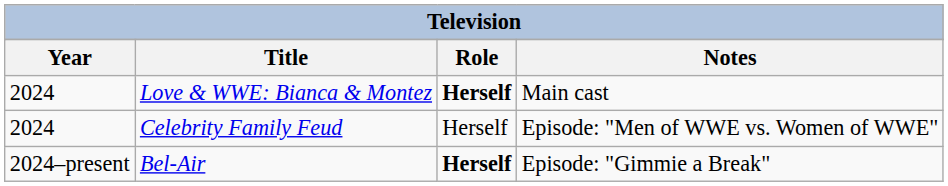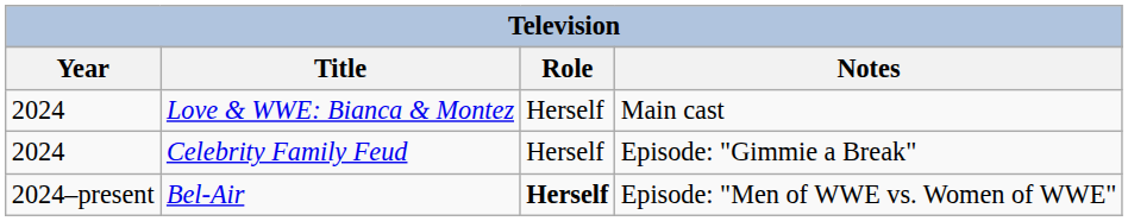 <table class="wikitable">
 <tr style="background:#ccc; text-align:center;">
 <th colspan="4" style="background: LightSteelBlue;">Television</th>
 </tr>
 <tr style="background:#ccc; text-align:center;">
 </tr>
 <tr>
 <th>Year</th>
 <th>Title</th>
 <th>Role</th>
 <th class="unsortable">Notes</th>
 </tr>
 <tr>
 <td>2024</td>
 <td><em><a href='#'>Love & WWE: Bianca & Montez</a></em></td>
-<td><strong>Herself</strong></td>
+<td>Herself</td>
 <td>Main cast</td>
 </tr>
 <tr>
 <td>2024</td>
 <td><em><a href='#'>Celebrity Family Feud</a></em></td>
 <td>Herself</td>
-<td>Episode: "Men of WWE vs. Women of WWE"</td>
+<td>Episode: "Gimmie a Break"</td>
 </tr>
 <tr>
 <td>2024–present</td>
 <td><em><a href='#'>Bel-Air</a></em></td>
 <td><strong>Herself</strong></td>
-<td>Episode: "Gimmie a Break"</td>
+<td>Episode: "Men of WWE vs. Women of WWE"</td>
 </tr>
 </table>
